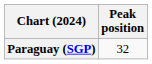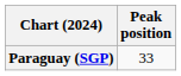 <table class="wikitable plainrowheaders" style="text-align:center">
 <tr>
 <th>Chart (2024)</th>
 <th>Peak<br>position</th>
 </tr>
 <tr>
 <th scope="row">Paraguay (<a href='#'>SGP</a>)</th>
-<td>32</td>
+<td>33</td>
 </tr>
 </table>
